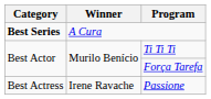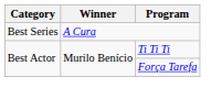 <table class="wikitable">
 <tr>
 <th>Category</th>
 <th>Winner</th>
 <th>Program</th>
 </tr>
 <tr>
-<td><strong>Best Series</strong></td>
+<td>Best Series</td>
 <td colspan="2"><em><a href='#'>A Cura</a></em></td>
 </tr>
 <tr>
 <td rowspan="2">Best Actor</td>
 <td rowspan="2">Murilo Benício</td>
 <td><em><a href='#'>Ti Ti Ti</a></em></td>
 </tr>
 <tr>
 <td><em><a href='#'>Força Tarefa</a></em></td>
 </tr>
-<tr>
-<td>Best Actress</td>
-<td>Irene Ravache</td>
-<td><em><a href='#'>Passione</a></em></td>
-</tr>
 </table>
